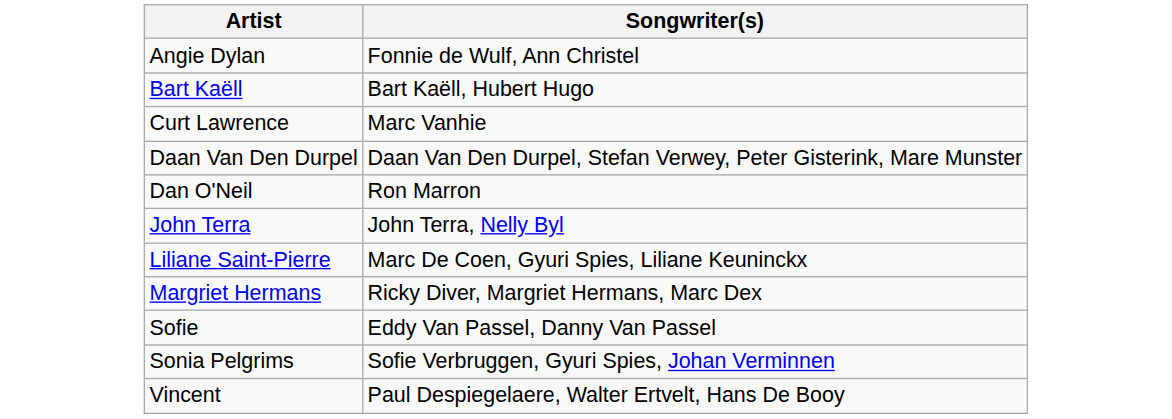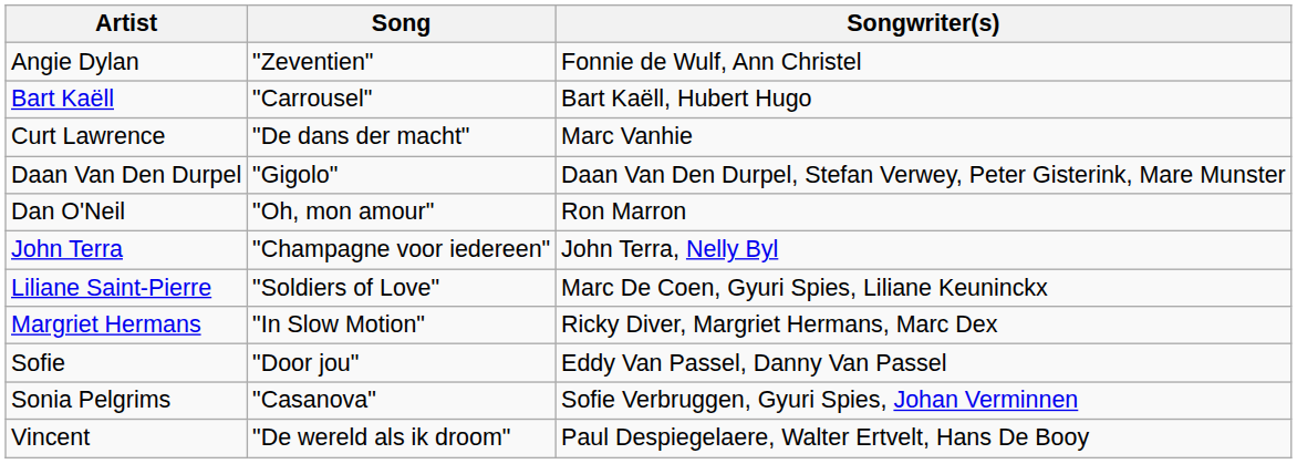 <table class="wikitable" style="margin: 1em auto 1em auto; text-align:left">
 <tr>
 <th>Artist</th>
+<th>Song</th>
 <th>Songwriter(s)</th>
 </tr>
 <tr>
 <td>Angie Dylan</td>
+<td>"Zeventien"</td>
 <td>Fonnie de Wulf, Ann Christel</td>
 </tr>
 <tr>
 <td><a href='#'>Bart Kaëll</a></td>
+<td>"Carrousel"</td>
 <td>Bart Kaëll, Hubert Hugo</td>
 </tr>
 <tr>
 <td>Curt Lawrence</td>
+<td>"De dans der macht"</td>
 <td>Marc Vanhie</td>
 </tr>
 <tr>
 <td>Daan Van Den Durpel</td>
+<td>"Gigolo"</td>
 <td>Daan Van Den Durpel, Stefan Verwey, Peter Gisterink, Mare Munster</td>
 </tr>
 <tr>
 <td>Dan O'Neil</td>
+<td>"Oh, mon amour"</td>
 <td>Ron Marron</td>
 </tr>
 <tr>
 <td><a href='#'>John Terra</a></td>
+<td>"Champagne voor iedereen"</td>
 <td>John Terra, <a href='#'>Nelly Byl</a></td>
 </tr>
 <tr>
 <td><a href='#'>Liliane Saint-Pierre</a></td>
+<td>"Soldiers of Love"</td>
 <td>Marc De Coen, Gyuri Spies, Liliane Keuninckx</td>
 </tr>
 <tr>
 <td><a href='#'>Margriet Hermans</a></td>
+<td>"In Slow Motion"</td>
 <td>Ricky Diver, Margriet Hermans, Marc Dex</td>
 </tr>
 <tr>
 <td>Sofie</td>
+<td>"Door jou"</td>
 <td>Eddy Van Passel, Danny Van Passel</td>
 </tr>
 <tr>
 <td>Sonia Pelgrims</td>
+<td>"Casanova"</td>
 <td>Sofie Verbruggen, Gyuri Spies, <a href='#'>Johan Verminnen</a></td>
 </tr>
 <tr>
 <td>Vincent</td>
+<td>"De wereld als ik droom"</td>
 <td>Paul Despiegelaere, Walter Ertvelt, Hans De Booy</td>
 </tr>
 </table>
